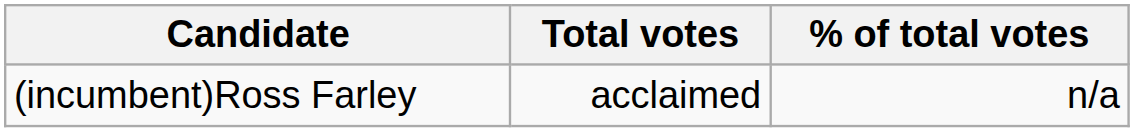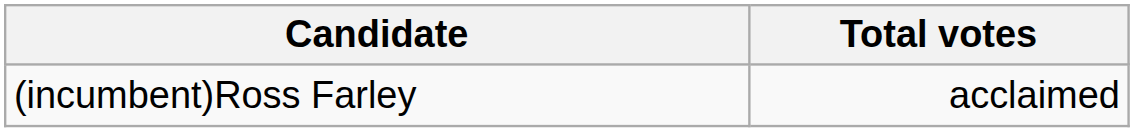 <table class="wikitable" width="475">
 <tr>
 <th align="left">Candidate</th>
 <th align="right">Total votes</th>
-<th align="right">% of total votes</th>
 </tr>
 <tr>
 <td align="left">(incumbent)Ross Farley</td>
 <td align="right">acclaimed</td>
-<td align="right">n/a</td>
 </tr>
 </table>
